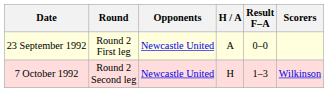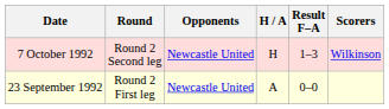 <table class="wikitable" style="text-align:center">
 <tr>
 <th>Date</th>
 <th>Round</th>
 <th>Opponents</th>
 <th>H / A</th>
 <th>Result<br>F–A</th>
 <th>Scorers</th>
 </tr>
+<tr bgcolor="#ffdddd">
+<td>7 October 1992</td>
+<td>Round 2<br>Second leg</td>
+<td><a href='#'>Newcastle United</a></td>
+<td>H</td>
+<td>1–3</td>
+<td><a href='#'>Wilkinson</a></td>
+</tr>
 <tr bgcolor="#ffffdd">
 <td>23 September 1992</td>
 <td>Round 2<br>First leg</td>
 <td><a href='#'>Newcastle United</a></td>
 <td>A</td>
 <td>0–0</td>
 <td></td>
 </tr>
-<tr bgcolor="#ffdddd">
-<td>7 October 1992</td>
-<td>Round 2<br>Second leg</td>
-<td><a href='#'>Newcastle United</a></td>
-<td>H</td>
-<td>1–3</td>
-<td><a href='#'>Wilkinson</a></td>
-</tr>
 </table>
